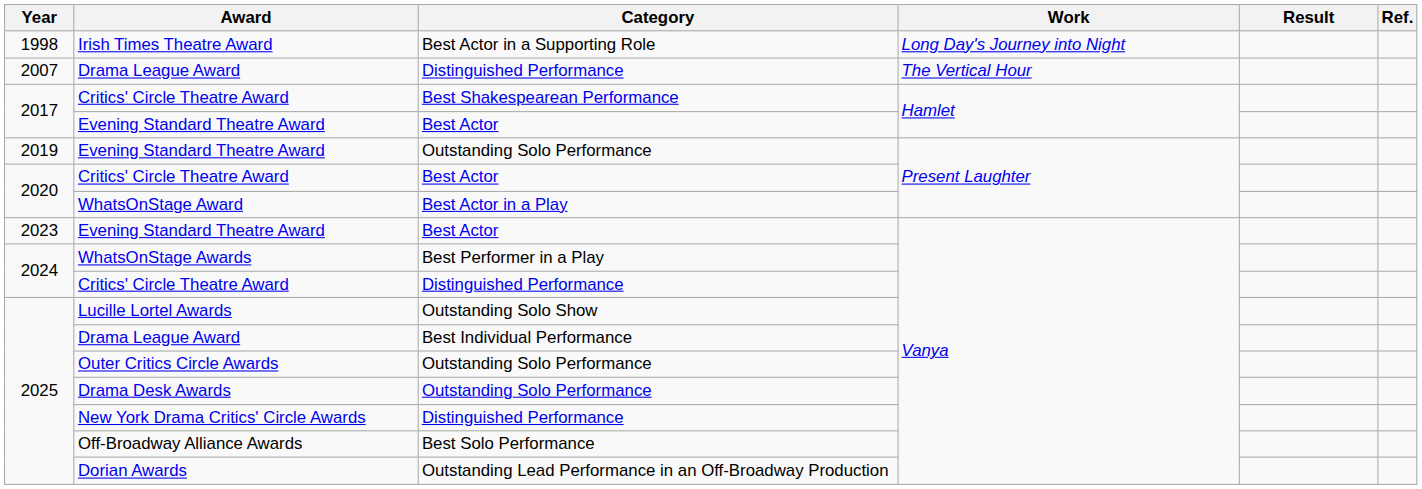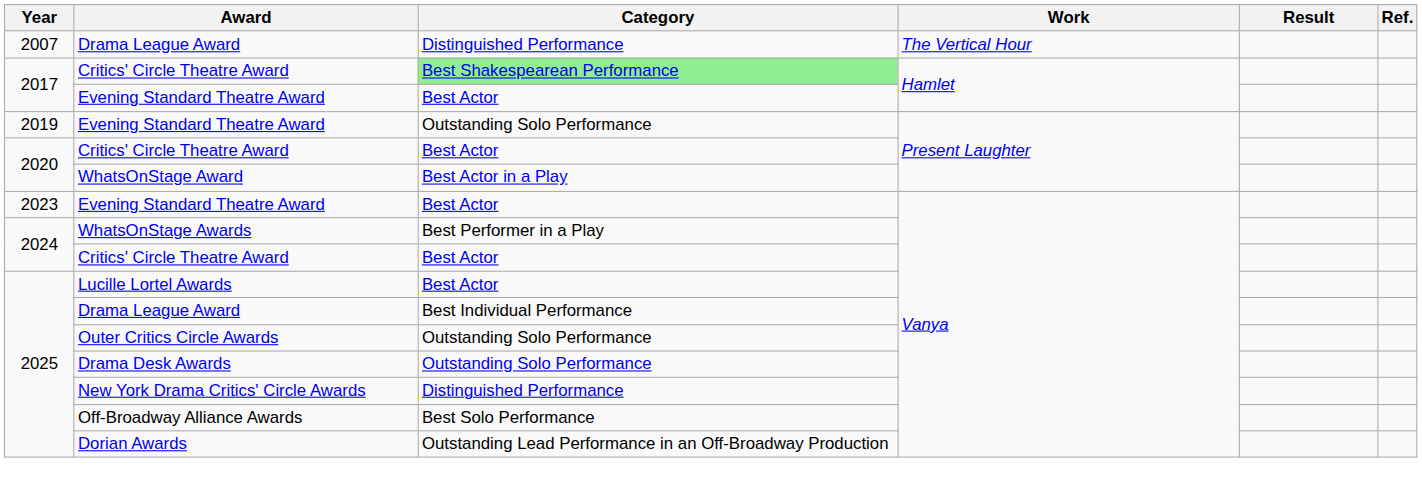 <table class="wikitable sortable" style="width:85%;">
 <tr style="text-align: center;">
 <th style="width:5%;">Year</th>
 <th style="width:25%;">Award</th>
 <th style="width:35%;">Category</th>
 <th style="width:25%;">Work</th>
 <th style="width:10%;">Result</th>
 <th class=unsortable>Ref.</th>
-</tr>
-<tr>
-<td style="text-align:center;">1998</td>
-<td><a href='#'>Irish Times Theatre Award</a></td>
-<td>Best Actor in a Supporting Role</td>
-<td><em><a href='#'>Long Day's Journey into Night</a></em></td>
-<td></td>
-<td></td>
 </tr>
 <tr>
 <td style="text-align:center;">2007</td>
 <td><a href='#'>Drama League Award</a></td>
 <td><a href='#'>Distinguished Performance</a></td>
 <td><em><a href='#'>The Vertical Hour</a></em></td>
 <td></td>
 <td></td>
 </tr>
 <tr>
 <td style="text-align:center;" rowspan="2">2017</td>
 <td><a href='#'>Critics' Circle Theatre Award</a></td>
-<td><a href='#'>Best Shakespearean Performance</a></td>
+<td style="background: lightgreen;"><a href='#'>Best Shakespearean Performance</a></td>
 <td rowspan="2"><em><a href='#'>Hamlet</a></em></td>
 <td></td>
 <td></td>
 </tr>
 <tr>
 <td><a href='#'>Evening Standard Theatre Award</a></td>
 <td><a href='#'>Best Actor</a></td>
 <td></td>
 <td></td>
 </tr>
 <tr>
 <td style="text-align:center;">2019</td>
 <td><a href='#'>Evening Standard Theatre Award</a></td>
 <td>Outstanding Solo Performance</td>
 <td rowspan="3"><em><a href='#'>Present Laughter</a></em></td>
 <td></td>
 <td></td>
 </tr>
 <tr>
 <td style="text-align:center;"rowspan="2">2020</td>
 <td><a href='#'>Critics' Circle Theatre Award</a></td>
 <td><a href='#'>Best Actor</a></td>
 <td></td>
 <td></td>
 </tr>
 <tr>
 <td><a href='#'>WhatsOnStage Award</a></td>
 <td><a href='#'>Best Actor in a Play</a></td>
 <td></td>
 <td></td>
 </tr>
 <tr>
 <td style="text-align:center;">2023</td>
 <td><a href='#'>Evening Standard Theatre Award</a></td>
 <td><a href='#'>Best Actor</a></td>
 <td rowspan="10"><em><a href='#'>Vanya</a></em></td>
 <td></td>
 <td></td>
 </tr>
 <tr>
 <td style="text-align:center;"rowspan="2">2024</td>
 <td><a href='#'>WhatsOnStage Awards</a></td>
 <td>Best Performer in a Play</td>
 <td></td>
 <td></td>
 </tr>
 <tr>
 <td><a href='#'>Critics' Circle Theatre Award</a></td>
-<td><a href='#'>Distinguished Performance</a></td>
+<td><a href='#'>Best Actor</a></td>
 <td></td>
 <td></td>
 </tr>
 <tr>
 <td style="text-align:center;"rowspan="7">2025</td>
 <td><a href='#'>Lucille Lortel Awards</a></td>
-<td>Outstanding Solo Show</td>
+<td><a href='#'>Best Actor</a></td>
 <td></td>
 <td></td>
 </tr>
 <tr>
 <td><a href='#'>Drama League Award</a></td>
 <td>Best Individual Performance</td>
 <td></td>
 <td></td>
 </tr>
 <tr>
 <td><a href='#'>Outer Critics Circle Awards</a></td>
 <td>Outstanding Solo Performance</td>
 <td></td>
 <td></td>
 </tr>
 <tr>
 <td><a href='#'>Drama Desk Awards</a></td>
 <td><a href='#'>Outstanding Solo Performance</a></td>
 <td></td>
 <td></td>
 </tr>
 <tr>
 <td><a href='#'>New York Drama Critics' Circle Awards</a></td>
 <td><a href='#'>Distinguished Performance</a></td>
 <td></td>
 <td></td>
 </tr>
 <tr>
 <td>Off-Broadway Alliance Awards</td>
 <td>Best Solo Performance</td>
 <td></td>
 <td></td>
 </tr>
 <tr>
 <td><a href='#'>Dorian Awards</a></td>
 <td>Outstanding Lead Performance in an Off-Broadway Production</td>
 <td></td>
 <td></td>
 </tr>
 </table>
